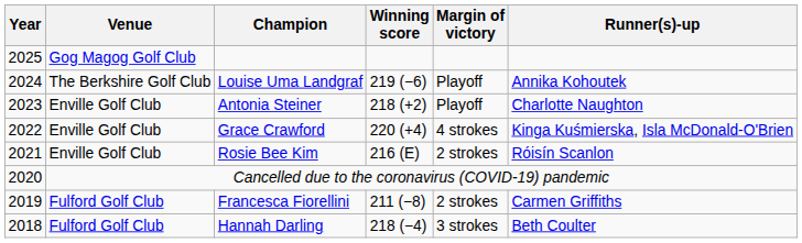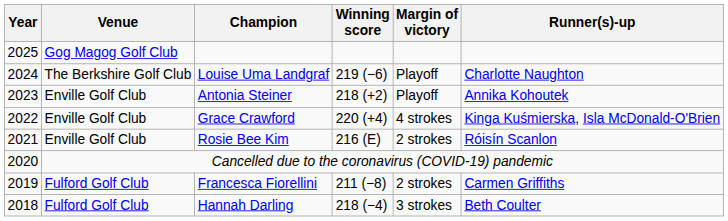 <table class="wikitable">
 <tr>
 <th>Year</th>
 <th>Venue</th>
 <th>Champion</th>
 <th>Winning<br>score</th>
 <th>Margin of<br>victory</th>
 <th>Runner(s)-up</th>
 </tr>
 <tr>
 <td>2025</td>
 <td><a href='#'>Gog Magog Golf Club</a></td>
 <td></td>
 <td></td>
 <td></td>
 <td></td>
 </tr>
 <tr>
 <td>2024</td>
 <td>The Berkshire Golf Club</td>
 <td> <a href='#'>Louise Uma Landgraf</a></td>
 <td>219 (−6)</td>
 <td>Playoff</td>
-<td> <a href='#'>Annika Kohoutek</a></td>
+<td> <a href='#'>Charlotte Naughton</a></td>
 </tr>
 <tr>
 <td>2023</td>
 <td>Enville Golf Club</td>
 <td> <a href='#'>Antonia Steiner</a></td>
 <td>218 (+2)</td>
 <td>Playoff</td>
-<td> <a href='#'>Charlotte Naughton</a></td>
+<td> <a href='#'>Annika Kohoutek</a></td>
 </tr>
 <tr>
 <td>2022</td>
 <td>Enville Golf Club</td>
 <td> <a href='#'>Grace Crawford</a></td>
 <td>220 (+4)</td>
 <td>4 strokes</td>
 <td> <a href='#'>Kinga Kuśmierska</a>,  <a href='#'>Isla McDonald-O'Brien</a></td>
 </tr>
 <tr>
 <td>2021</td>
 <td>Enville Golf Club</td>
 <td> <a href='#'>Rosie Bee Kim</a></td>
 <td>216 (E)</td>
 <td>2 strokes</td>
 <td> <a href='#'>Róisín Scanlon</a></td>
 </tr>
 <tr>
 <td>2020</td>
 <td colspan=5 align=center><em>Cancelled due to the coronavirus (COVID-19) pandemic</em></td>
 </tr>
 <tr>
 <td>2019</td>
 <td><a href='#'>Fulford Golf Club</a></td>
 <td> <a href='#'>Francesca Fiorellini</a></td>
 <td>211 (−8)</td>
 <td>2 strokes</td>
 <td> <a href='#'>Carmen Griffiths</a></td>
 </tr>
 <tr>
 <td>2018</td>
 <td><a href='#'>Fulford Golf Club</a></td>
 <td> <a href='#'>Hannah Darling</a></td>
 <td>218 (−4)</td>
 <td>3 strokes</td>
 <td> <a href='#'>Beth Coulter</a></td>
 </tr>
 </table>
